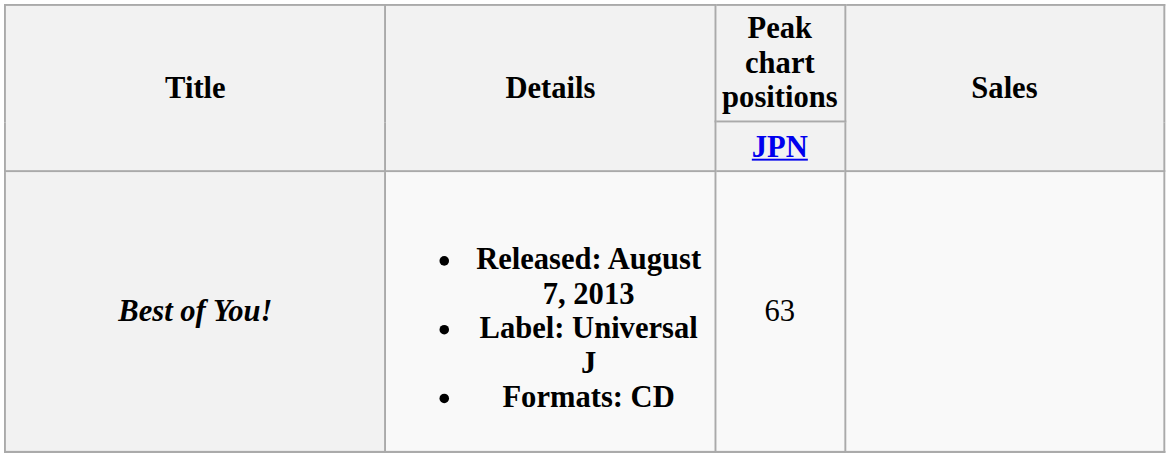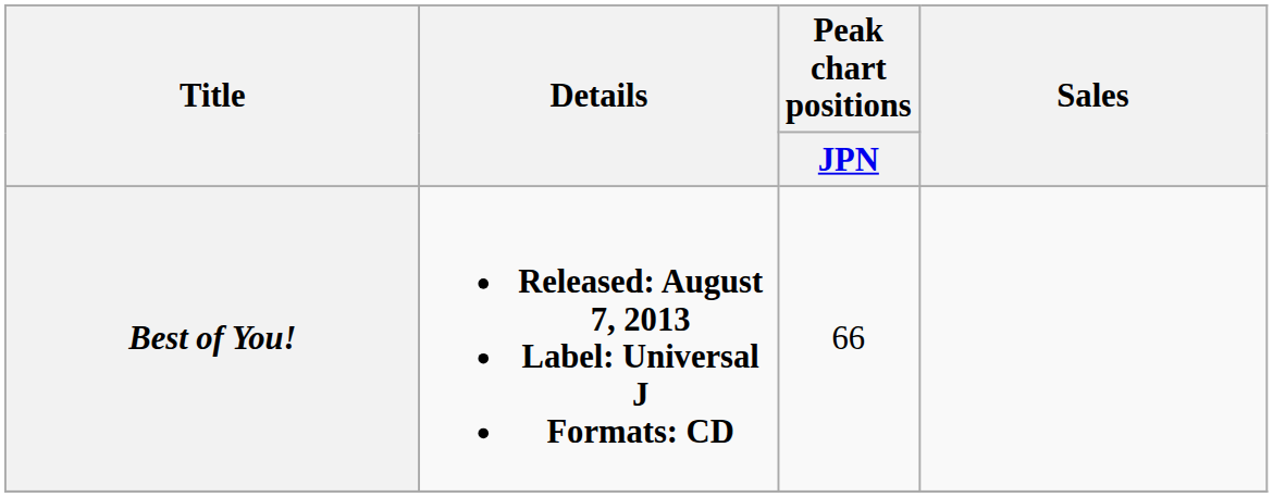 <table class="wikitable plainrowheaders" style="text-align:center;">
 <tr>
 <th rowspan="2" style="width:12em;">Title</th>
 <th rowspan="2">Details</th>
 <th colspan="1">Peak chart positions</th>
 <th rowspan="2" style="width:10em;">Sales</th>
 </tr>
 <tr>
 <th width="30"><a href='#'>JPN</a></th>
 </tr>
 <tr>
 <th scope="row"><em>Best of You!</em></th>
 <td><strong><br><ul><li>Released: August 7, 2013</li><li>Label: Universal J</li><li>Formats: CD</li></ul></strong></td>
-<td>63</td>
+<td>66</td>
 <td></td>
 </tr>
 <tr>
 </tr>
 </table>
